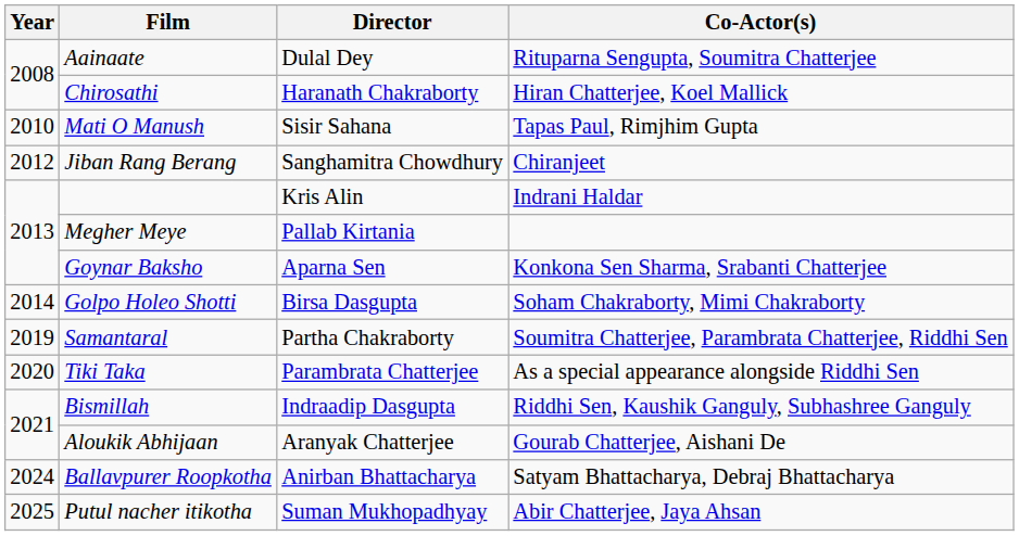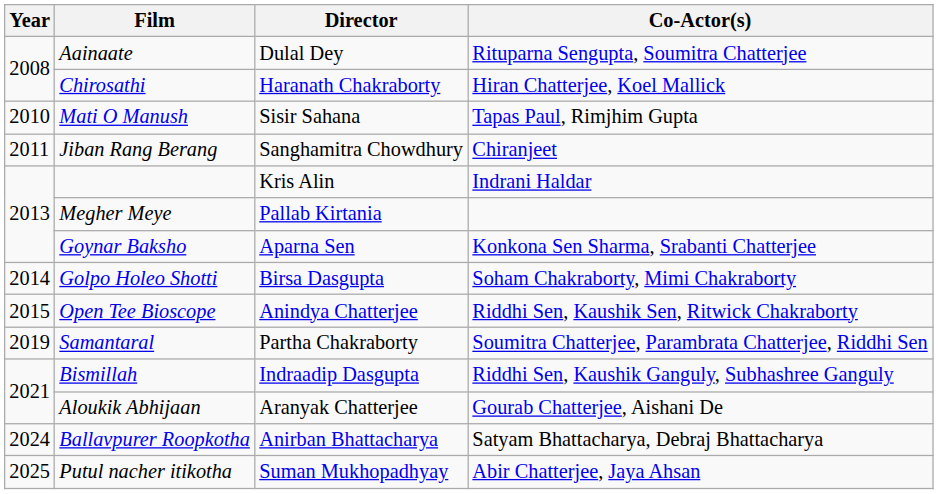 <table class="wikitable sortable">
 <tr>
 <th>Year</th>
 <th>Film</th>
 <th>Director</th>
 <th>Co-Actor(s)</th>
 </tr>
 <tr>
 <td rowspan="2">2008</td>
 <td><em>Aainaate</em></td>
 <td>Dulal Dey</td>
 <td><a href='#'>Rituparna Sengupta</a>, <a href='#'>Soumitra Chatterjee</a></td>
 </tr>
 <tr>
 <td><em><a href='#'>Chirosathi</a></em></td>
 <td><a href='#'>Haranath Chakraborty</a></td>
 <td><a href='#'>Hiran Chatterjee</a>, <a href='#'>Koel Mallick</a></td>
 </tr>
 <tr>
 <td>2010</td>
 <td><em><a href='#'>Mati O Manush</a></em></td>
 <td>Sisir Sahana</td>
 <td><a href='#'>Tapas Paul</a>, Rimjhim Gupta</td>
 </tr>
 <tr>
-<td>2012</td>
+<td>2011</td>
 <td><em>Jiban Rang Berang</em></td>
 <td>Sanghamitra Chowdhury</td>
 <td><a href='#'>Chiranjeet</a></td>
 </tr>
 <tr>
 <td rowspan="3">2013</td>
 <td><em></em></td>
 <td>Kris Alin</td>
 <td><a href='#'>Indrani Haldar</a></td>
 </tr>
 <tr>
 <td><em>Megher Meye</em></td>
 <td><a href='#'>Pallab Kirtania</a></td>
 <td></td>
 </tr>
 <tr>
 <td><em><a href='#'>Goynar Baksho</a></em></td>
 <td><a href='#'>Aparna Sen</a></td>
 <td><a href='#'>Konkona Sen Sharma</a>, <a href='#'>Srabanti Chatterjee</a></td>
 </tr>
 <tr>
 <td>2014</td>
 <td><em><a href='#'>Golpo Holeo Shotti</a></em></td>
 <td><a href='#'>Birsa Dasgupta</a></td>
 <td><a href='#'>Soham Chakraborty</a>, <a href='#'>Mimi Chakraborty</a></td>
 </tr>
 <tr>
+<td>2015</td>
+<td><em><a href='#'>Open Tee Bioscope</a></em></td>
+<td><a href='#'>Anindya Chatterjee</a></td>
+<td><a href='#'>Riddhi Sen</a>, <a href='#'>Kaushik Sen</a>, <a href='#'>Ritwick Chakraborty</a></td>
+</tr>
+<tr>
 <td>2019</td>
 <td><em><a href='#'>Samantaral</a></em></td>
 <td>Partha Chakraborty</td>
 <td><a href='#'>Soumitra Chatterjee</a>, <a href='#'>Parambrata Chatterjee</a>, <a href='#'>Riddhi Sen</a></td>
-</tr>
-<tr>
-<td>2020</td>
-<td><a href='#'><em>Tiki Taka</em></a></td>
-<td><a href='#'>Parambrata Chatterjee</a></td>
-<td>As a special appearance alongside <a href='#'>Riddhi Sen</a></td>
 </tr>
 <tr>
 <td rowspan="2">2021</td>
 <td><em><a href='#'>Bismillah</a></em></td>
 <td><a href='#'>Indraadip Dasgupta</a></td>
 <td><a href='#'>Riddhi Sen</a>, <a href='#'>Kaushik Ganguly</a>, <a href='#'>Subhashree Ganguly</a></td>
 </tr>
 <tr>
 <td><em>Aloukik Abhijaan</em></td>
 <td>Aranyak Chatterjee</td>
 <td><a href='#'>Gourab Chatterjee</a>, Aishani De</td>
 </tr>
 <tr>
 <td>2024</td>
 <td><em><a href='#'>Ballavpurer Roopkotha</a></em></td>
 <td><a href='#'>Anirban Bhattacharya</a></td>
 <td>Satyam Bhattacharya, Debraj Bhattacharya</td>
 </tr>
 <tr>
 <td>2025</td>
 <td><em>Putul nacher itikotha</td>
 <td><a href='#'>Suman Mukhopadhyay</a></td>
 <td><a href='#'>Abir Chatterjee</a>, <a href='#'>Jaya Ahsan</a></td>
 </tr>
 </table>
